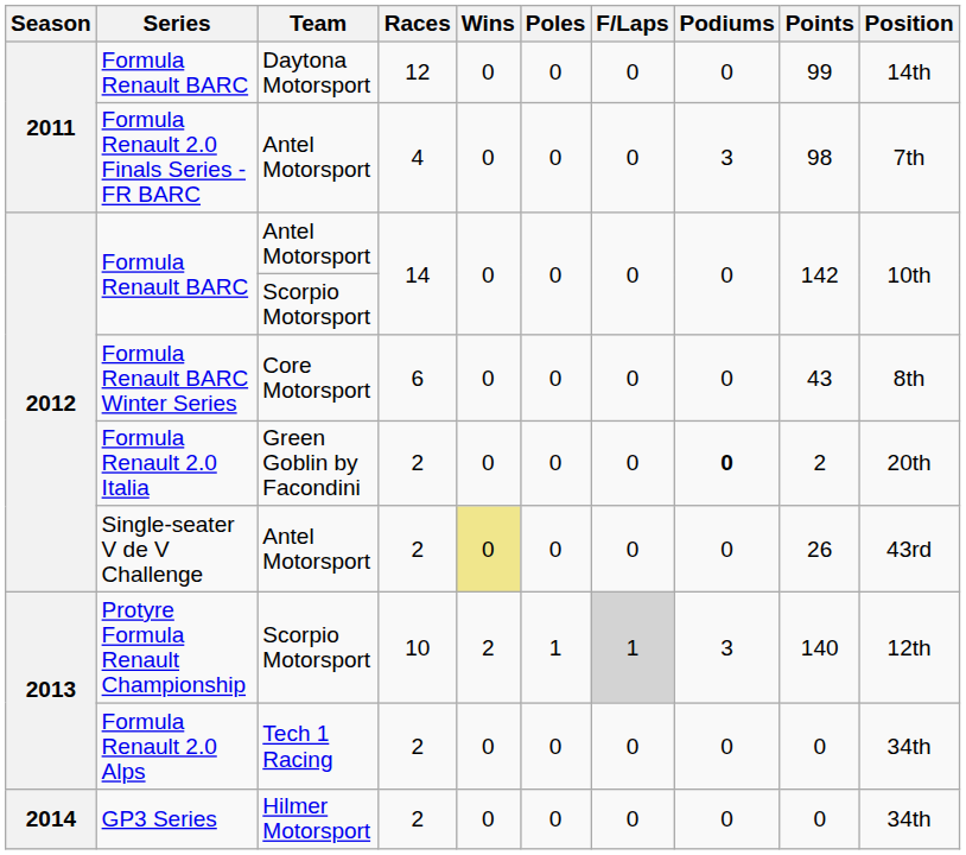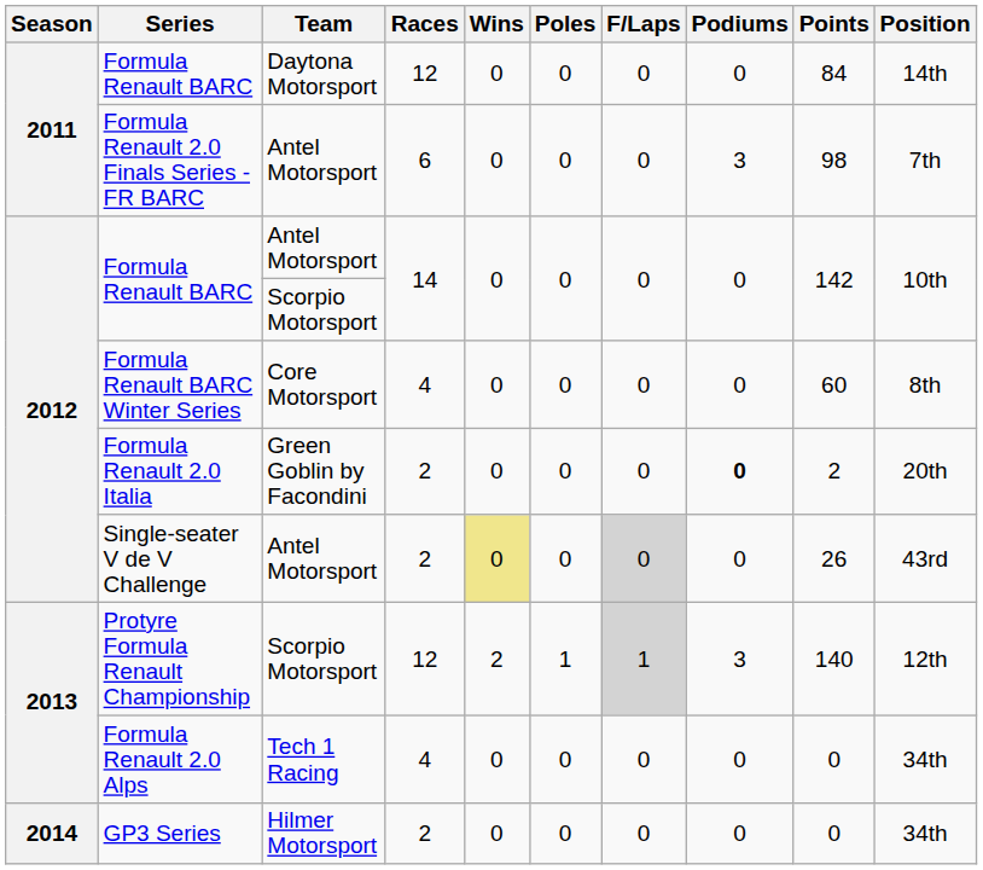 <table class="wikitable" style="font-size: 90%; text-align:center">
 <tr>
 <th>Season</th>
 <th>Series</th>
 <th>Team</th>
 <th>Races</th>
 <th>Wins</th>
 <th>Poles</th>
 <th>F/Laps</th>
 <th>Podiums</th>
 <th>Points</th>
 <th>Position</th>
 </tr>
 <tr>
 <th rowspan=2>2011</th>
 <td align=left><a href='#'>Formula Renault BARC</a></td>
 <td align=left>Daytona Motorsport</td>
 <td>12</td>
 <td>0</td>
 <td>0</td>
 <td>0</td>
 <td>0</td>
-<td>99</td>
+<td>84</td>
 <td>14th</td>
 </tr>
 <tr>
 <td align=left><a href='#'>Formula Renault 2.0 Finals Series - FR BARC</a></td>
 <td align=left>Antel Motorsport</td>
-<td>4</td>
+<td>6</td>
 <td>0</td>
 <td>0</td>
 <td>0</td>
 <td>3</td>
 <td>98</td>
 <td>7th</td>
 </tr>
 <tr>
 <th rowspan=5>2012</th>
 <td align=left rowspan=2><a href='#'>Formula Renault BARC</a></td>
 <td align=left>Antel Motorsport</td>
 <td rowspan=2>14</td>
 <td rowspan=2>0</td>
 <td rowspan=2>0</td>
 <td rowspan=2>0</td>
 <td rowspan=2>0</td>
 <td rowspan=2>142</td>
 <td rowspan=2>10th</td>
 </tr>
 <tr>
 <td align=left>Scorpio Motorsport</td>
 </tr>
 <tr>
 <td align=left><a href='#'>Formula Renault BARC Winter Series</a></td>
 <td align=left>Core Motorsport</td>
-<td>6</td>
+<td>4</td>
 <td>0</td>
 <td>0</td>
 <td>0</td>
 <td>0</td>
-<td>43</td>
+<td>60</td>
 <td>8th</td>
 </tr>
 <tr>
 <td align=left><a href='#'>Formula Renault 2.0 Italia</a></td>
 <td align=left>Green Goblin by Facondini</td>
 <td>2</td>
 <td>0</td>
 <td>0</td>
 <td>0</td>
 <td><strong>0</strong></td>
 <td>2</td>
 <td>20th</td>
 </tr>
 <tr>
 <td align=left>Single-seater V de V Challenge</td>
 <td align=left>Antel Motorsport</td>
 <td>2</td>
 <td style="background: khaki;">0</td>
 <td>0</td>
-<td>0</td>
+<td style="background: lightgrey;">0</td>
 <td>0</td>
 <td>26</td>
 <td>43rd</td>
 </tr>
 <tr>
 <th rowspan=2>2013</th>
 <td align=left><a href='#'>Protyre Formula Renault Championship</a></td>
 <td align=left>Scorpio Motorsport</td>
-<td>10</td>
+<td>12</td>
 <td>2</td>
 <td>1</td>
 <td style="background: lightgrey;">1</td>
 <td>3</td>
 <td>140</td>
 <td>12th</td>
 </tr>
 <tr>
 <td align=left><a href='#'>Formula Renault 2.0 Alps</a></td>
 <td align=left><a href='#'>Tech 1 Racing</a></td>
-<td>2</td>
+<td>4</td>
 <td>0</td>
 <td>0</td>
 <td>0</td>
 <td>0</td>
 <td>0</td>
 <td>34th</td>
 </tr>
 <tr>
 <th>2014</th>
 <td align=left><a href='#'>GP3 Series</a></td>
 <td align=left><a href='#'>Hilmer Motorsport</a></td>
 <td>2</td>
 <td>0</td>
 <td>0</td>
 <td>0</td>
 <td>0</td>
 <td>0</td>
 <td>34th</td>
 </tr>
 </table>
